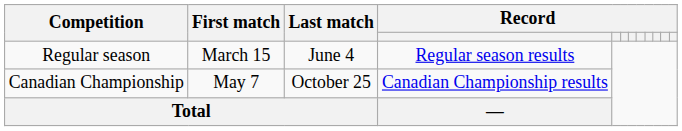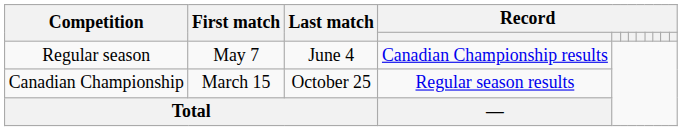 <table class="wikitable" style="text-align: center">
 <tr>
 <th rowspan="2">Competition</th>
 <th rowspan="2">First match</th>
 <th rowspan="2">Last match</th>
 <th colspan="9">Record</th>
 </tr>
 <tr>
 <th></th>
 <th></th>
 <th></th>
 <th></th>
 <th></th>
 <th></th>
 <th></th>
 <th></th>
 <th></th>
 </tr>
 <tr>
 <td>Regular season</td>
-<td>March 15</td>
+<td>May 7</td>
 <td>June 4<br></td>
-<td><a href='#'>Regular season results</a></td>
+<td><a href='#'>Canadian Championship results</a></td>
 </tr>
 <tr>
 <td>Canadian Championship</td>
-<td>May 7</td>
+<td>March 15</td>
 <td>October 25<br></td>
-<td><a href='#'>Canadian Championship results</a></td>
+<td><a href='#'>Regular season results</a></td>
 </tr>
 <tr>
 <th colspan="3">Total<br></th>
 <th>—</th>
 </tr>
 </table>
